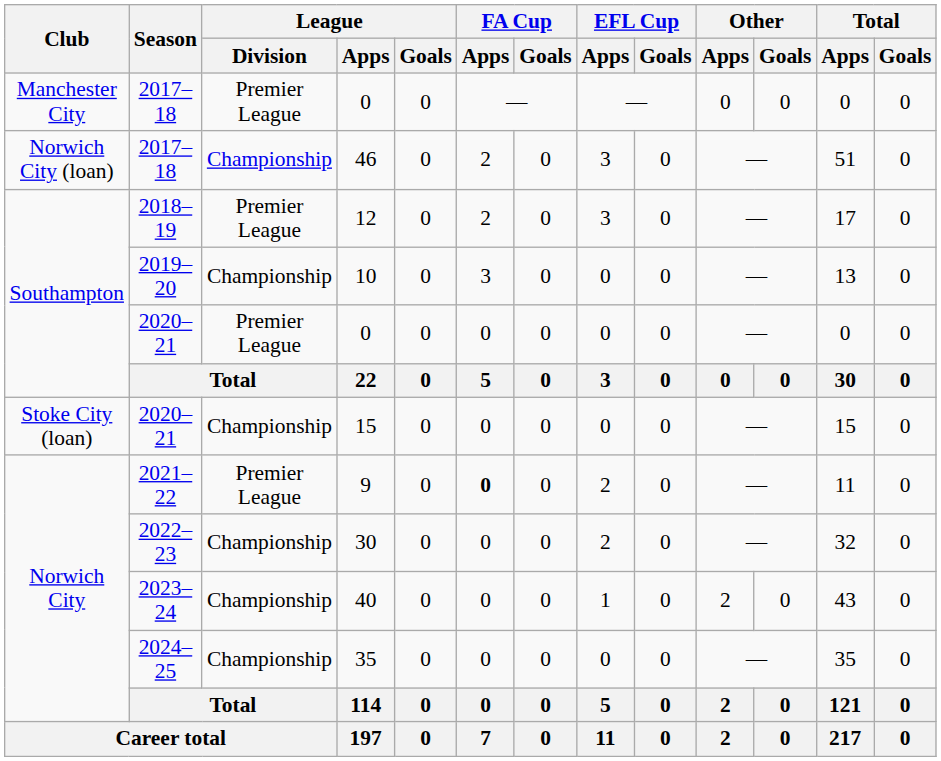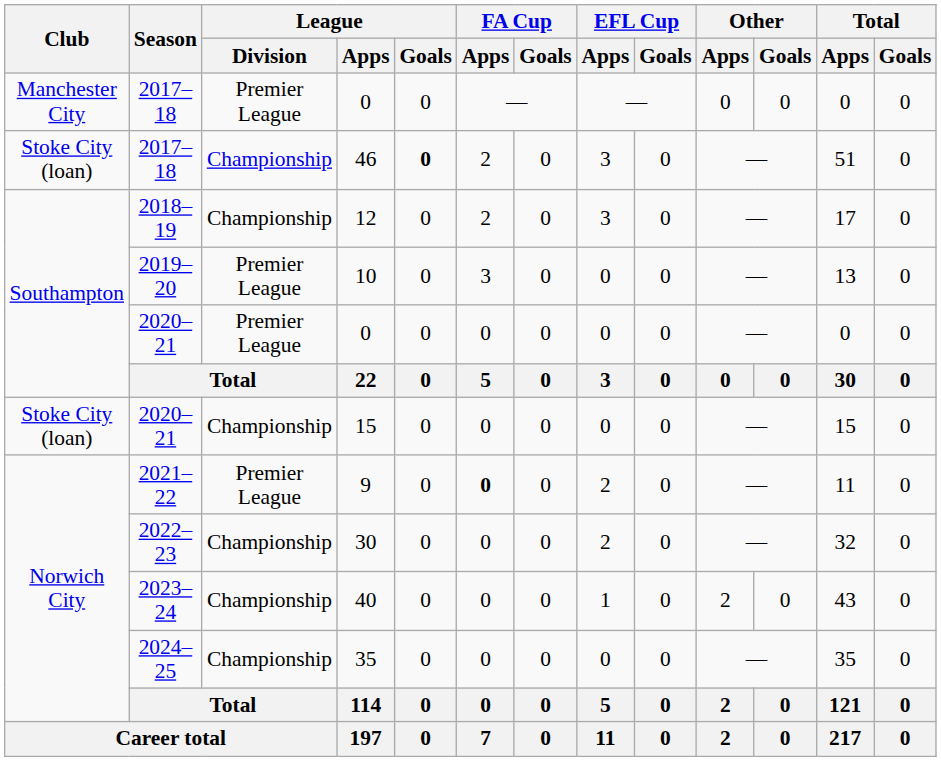 <table class=wikitable style=text-align:center>
 <tr>
 <th rowspan=2>Club</th>
 <th rowspan=2>Season</th>
 <th colspan=3>League</th>
 <th colspan=2><a href='#'>FA Cup</a></th>
 <th colspan=2><a href='#'>EFL Cup</a></th>
 <th colspan=2>Other</th>
 <th colspan=2>Total</th>
 </tr>
 <tr>
 <th>Division</th>
 <th>Apps</th>
 <th>Goals</th>
 <th>Apps</th>
 <th>Goals</th>
 <th>Apps</th>
 <th>Goals</th>
 <th>Apps</th>
 <th>Goals</th>
 <th>Apps</th>
 <th>Goals</th>
 </tr>
 <tr>
 <td><a href='#'>Manchester City</a></td>
 <td><a href='#'>2017–18</a></td>
 <td>Premier League</td>
 <td>0</td>
 <td>0</td>
 <td colspan=2>—</td>
 <td colspan=2>—</td>
 <td>0</td>
 <td>0</td>
 <td>0</td>
 <td>0</td>
 </tr>
 <tr>
-<td><a href='#'>Norwich City</a> (loan)</td>
+<td><a href='#'>Stoke City</a> (loan)</td>
 <td><a href='#'>2017–18</a></td>
 <td><a href='#'>Championship</a></td>
 <td>46</td>
-<td>0</td>
+<td><strong>0</strong></td>
 <td>2</td>
 <td>0</td>
 <td>3</td>
 <td>0</td>
 <td colspan=2>—</td>
 <td>51</td>
 <td>0</td>
 </tr>
 <tr>
 <td rowspan=4><a href='#'>Southampton</a></td>
 <td><a href='#'>2018–19</a></td>
-<td>Premier League</td>
+<td>Championship</td>
 <td>12</td>
 <td>0</td>
 <td>2</td>
 <td>0</td>
 <td>3</td>
 <td>0</td>
 <td colspan=2>—</td>
 <td>17</td>
 <td>0</td>
 </tr>
 <tr>
 <td><a href='#'>2019–20</a></td>
-<td>Championship</td>
+<td>Premier League</td>
 <td>10</td>
 <td>0</td>
 <td>3</td>
 <td>0</td>
 <td>0</td>
 <td>0</td>
 <td colspan=2>—</td>
 <td>13</td>
 <td>0</td>
 </tr>
 <tr>
 <td><a href='#'>2020–21</a></td>
 <td>Premier League</td>
 <td>0</td>
 <td>0</td>
 <td>0</td>
 <td>0</td>
 <td>0</td>
 <td>0</td>
 <td colspan=2>—</td>
 <td>0</td>
 <td>0</td>
 </tr>
 <tr>
 <th colspan=2>Total</th>
 <th>22</th>
 <th>0</th>
 <th>5</th>
 <th>0</th>
 <th>3</th>
 <th>0</th>
 <th>0</th>
 <th>0</th>
 <th>30</th>
 <th>0</th>
 </tr>
 <tr>
 <td><a href='#'>Stoke City</a> (loan)</td>
 <td><a href='#'>2020–21</a></td>
 <td>Championship</td>
 <td>15</td>
 <td>0</td>
 <td>0</td>
 <td>0</td>
 <td>0</td>
 <td>0</td>
 <td colspan=2>—</td>
 <td>15</td>
 <td>0</td>
 </tr>
 <tr>
 <td rowspan=5><a href='#'>Norwich City</a></td>
 <td><a href='#'>2021–22</a></td>
 <td>Premier League</td>
 <td>9</td>
 <td>0</td>
 <td><strong>0</strong></td>
 <td>0</td>
 <td>2</td>
 <td>0</td>
 <td colspan=2>—</td>
 <td>11</td>
 <td>0</td>
 </tr>
 <tr>
 <td><a href='#'>2022–23</a></td>
 <td>Championship</td>
 <td>30</td>
 <td>0</td>
 <td>0</td>
 <td>0</td>
 <td>2</td>
 <td>0</td>
 <td colspan=2>—</td>
 <td>32</td>
 <td>0</td>
 </tr>
 <tr>
 <td><a href='#'>2023–24</a></td>
 <td>Championship</td>
 <td>40</td>
 <td>0</td>
 <td>0</td>
 <td>0</td>
 <td>1</td>
 <td>0</td>
 <td>2</td>
 <td>0</td>
 <td>43</td>
 <td>0</td>
 </tr>
 <tr>
 <td><a href='#'>2024–25</a></td>
 <td>Championship</td>
 <td>35</td>
 <td>0</td>
 <td>0</td>
 <td>0</td>
 <td>0</td>
 <td>0</td>
 <td colspan=2>—</td>
 <td>35</td>
 <td>0</td>
 </tr>
 <tr>
 <th colspan=2>Total</th>
 <th>114</th>
 <th>0</th>
 <th>0</th>
 <th>0</th>
 <th>5</th>
 <th>0</th>
 <th>2</th>
 <th>0</th>
 <th>121</th>
 <th>0</th>
 </tr>
 <tr>
 <th colspan=3>Career total</th>
 <th>197</th>
 <th>0</th>
 <th>7</th>
 <th>0</th>
 <th>11</th>
 <th>0</th>
 <th>2</th>
 <th>0</th>
 <th>217</th>
 <th>0</th>
 </tr>
 </table>
